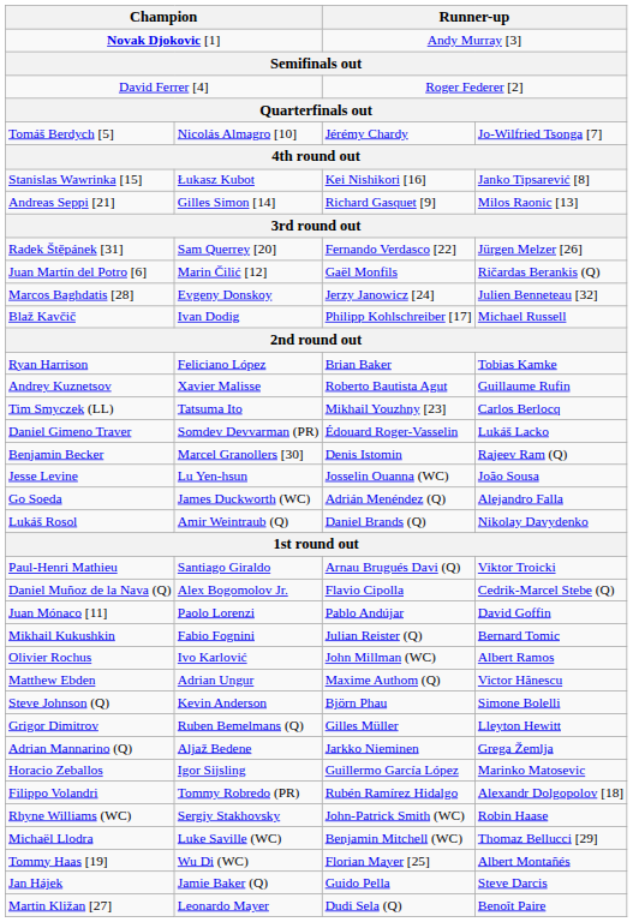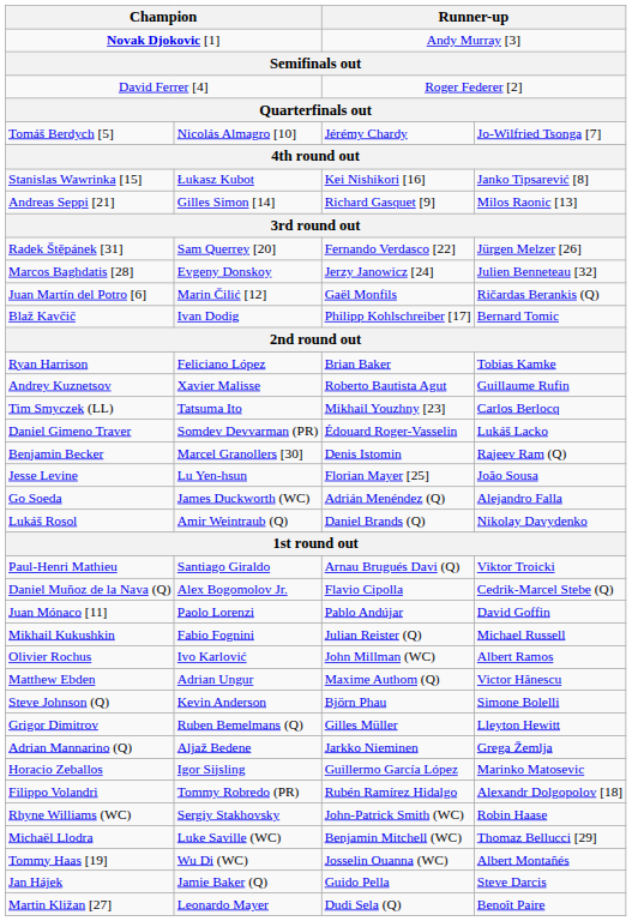 <table class="wikitable collapsible collapsed" style="font-size:90%">
 <tr style="font-size:110%">
 <th colspan="2"><strong>Champion</strong></th>
 <th colspan="2">Runner-up</th>
 </tr>
 <tr style="text-align:center;">
 <td colspan="2"> <strong><a href='#'>Novak Djokovic</a></strong> [1]</td>
 <td colspan="2"> <a href='#'>Andy Murray</a> [3]</td>
 </tr>
 <tr style="font-size:110%">
 <th colspan="4">Semifinals out</th>
 </tr>
 <tr style="text-align:center;">
 <td colspan="2"> <a href='#'>David Ferrer</a> [4]</td>
 <td colspan="2"> <a href='#'>Roger Federer</a> [2]</td>
 </tr>
 <tr style="font-size:110%">
 <th colspan="4">Quarterfinals out</th>
 </tr>
 <tr>
 <td> <a href='#'>Tomáš Berdych</a> [5]</td>
 <td> <a href='#'>Nicolás Almagro</a> [10]</td>
 <td> <a href='#'>Jérémy Chardy</a></td>
 <td> <a href='#'>Jo-Wilfried Tsonga</a> [7]</td>
 </tr>
 <tr style="font-size:110%">
 <th colspan="4">4th round out</th>
 </tr>
 <tr>
 <td> <a href='#'>Stanislas Wawrinka</a> [15]</td>
 <td> <a href='#'>Łukasz Kubot</a></td>
 <td> <a href='#'>Kei Nishikori</a> [16]</td>
 <td> <a href='#'>Janko Tipsarević</a> [8]</td>
 </tr>
 <tr>
 <td> <a href='#'>Andreas Seppi</a> [21]</td>
 <td> <a href='#'>Gilles Simon</a> [14]</td>
 <td> <a href='#'>Richard Gasquet</a> [9]</td>
 <td> <a href='#'>Milos Raonic</a> [13]</td>
 </tr>
 <tr style="font-size:110%">
 <th colspan="4">3rd round out</th>
 </tr>
 <tr>
 <td> <a href='#'>Radek Štěpánek</a> [31]</td>
 <td> <a href='#'>Sam Querrey</a> [20]</td>
 <td> <a href='#'>Fernando Verdasco</a> [22]</td>
 <td> <a href='#'>Jürgen Melzer</a> [26]</td>
 </tr>
 <tr>
+<td> <a href='#'>Marcos Baghdatis</a> [28]</td>
+<td> <a href='#'>Evgeny Donskoy</a></td>
+<td> <a href='#'>Jerzy Janowicz</a> [24]</td>
+<td> <a href='#'>Julien Benneteau</a> [32]</td>
+</tr>
+<tr>
 <td> <a href='#'>Juan Martín del Potro</a> [6]</td>
 <td> <a href='#'>Marin Čilić</a> [12]</td>
 <td> <a href='#'>Gaël Monfils</a></td>
 <td> <a href='#'>Ričardas Berankis</a> (Q)</td>
 </tr>
 <tr>
-<td> <a href='#'>Marcos Baghdatis</a> [28]</td>
-<td> <a href='#'>Evgeny Donskoy</a></td>
-<td> <a href='#'>Jerzy Janowicz</a> [24]</td>
-<td> <a href='#'>Julien Benneteau</a> [32]</td>
-</tr>
-<tr>
 <td> <a href='#'>Blaž Kavčič</a></td>
 <td> <a href='#'>Ivan Dodig</a></td>
 <td> <a href='#'>Philipp Kohlschreiber</a> [17]</td>
-<td> <a href='#'>Michael Russell</a></td>
+<td> <a href='#'>Bernard Tomic</a></td>
 </tr>
 <tr style="font-size:110%">
 <th colspan="4">2nd round out</th>
 </tr>
 <tr>
 <td> <a href='#'>Ryan Harrison</a></td>
 <td> <a href='#'>Feliciano López</a></td>
 <td> <a href='#'>Brian Baker</a></td>
 <td> <a href='#'>Tobias Kamke</a></td>
 </tr>
 <tr>
 <td> <a href='#'>Andrey Kuznetsov</a></td>
 <td> <a href='#'>Xavier Malisse</a></td>
 <td> <a href='#'>Roberto Bautista Agut</a></td>
 <td> <a href='#'>Guillaume Rufin</a></td>
 </tr>
 <tr>
 <td> <a href='#'>Tim Smyczek</a> (LL)</td>
 <td> <a href='#'>Tatsuma Ito</a></td>
 <td> <a href='#'>Mikhail Youzhny</a> [23]</td>
 <td> <a href='#'>Carlos Berlocq</a></td>
 </tr>
 <tr>
 <td> <a href='#'>Daniel Gimeno Traver</a></td>
 <td> <a href='#'>Somdev Devvarman</a> (PR)</td>
 <td> <a href='#'>Édouard Roger-Vasselin</a></td>
 <td> <a href='#'>Lukáš Lacko</a></td>
 </tr>
 <tr>
 <td> <a href='#'>Benjamin Becker</a></td>
 <td> <a href='#'>Marcel Granollers</a> [30]</td>
 <td> <a href='#'>Denis Istomin</a></td>
 <td> <a href='#'>Rajeev Ram</a> (Q)</td>
 </tr>
 <tr>
 <td> <a href='#'>Jesse Levine</a></td>
 <td> <a href='#'>Lu Yen-hsun</a></td>
-<td> <a href='#'>Josselin Ouanna</a> (WC)</td>
+<td> <a href='#'>Florian Mayer</a> [25]</td>
 <td> <a href='#'>João Sousa</a></td>
 </tr>
 <tr>
 <td> <a href='#'>Go Soeda</a></td>
 <td> <a href='#'>James Duckworth</a> (WC)</td>
 <td> <a href='#'>Adrián Menéndez</a> (Q)</td>
 <td> <a href='#'>Alejandro Falla</a></td>
 </tr>
 <tr>
 <td> <a href='#'>Lukáš Rosol</a></td>
 <td> <a href='#'>Amir Weintraub</a> (Q)</td>
 <td> <a href='#'>Daniel Brands</a> (Q)</td>
 <td> <a href='#'>Nikolay Davydenko</a></td>
 </tr>
 <tr style="font-size:110%">
 <th colspan="4">1st round out</th>
 </tr>
 <tr>
 <td> <a href='#'>Paul-Henri Mathieu</a></td>
 <td> <a href='#'>Santiago Giraldo</a></td>
 <td> <a href='#'>Arnau Brugués Davi</a> (Q)</td>
 <td> <a href='#'>Viktor Troicki</a></td>
 </tr>
 <tr>
 <td> <a href='#'>Daniel Muñoz de la Nava</a> (Q)</td>
 <td> <a href='#'>Alex Bogomolov Jr.</a></td>
 <td> <a href='#'>Flavio Cipolla</a></td>
 <td> <a href='#'>Cedrik-Marcel Stebe</a> (Q)</td>
 </tr>
 <tr>
 <td> <a href='#'>Juan Mónaco</a> [11]</td>
 <td> <a href='#'>Paolo Lorenzi</a></td>
 <td> <a href='#'>Pablo Andújar</a></td>
 <td> <a href='#'>David Goffin</a></td>
 </tr>
 <tr>
 <td> <a href='#'>Mikhail Kukushkin</a></td>
 <td> <a href='#'>Fabio Fognini</a></td>
 <td> <a href='#'>Julian Reister</a> (Q)</td>
-<td> <a href='#'>Bernard Tomic</a></td>
+<td> <a href='#'>Michael Russell</a></td>
 </tr>
 <tr>
 <td> <a href='#'>Olivier Rochus</a></td>
 <td> <a href='#'>Ivo Karlović</a></td>
 <td> <a href='#'>John Millman</a> (WC)</td>
 <td> <a href='#'>Albert Ramos</a></td>
 </tr>
 <tr>
 <td> <a href='#'>Matthew Ebden</a></td>
 <td> <a href='#'>Adrian Ungur</a></td>
 <td> <a href='#'>Maxime Authom</a> (Q)</td>
 <td> <a href='#'>Victor Hănescu</a></td>
 </tr>
 <tr>
 <td> <a href='#'>Steve Johnson</a> (Q)</td>
 <td> <a href='#'>Kevin Anderson</a></td>
 <td> <a href='#'>Björn Phau</a></td>
 <td> <a href='#'>Simone Bolelli</a></td>
 </tr>
 <tr>
 <td> <a href='#'>Grigor Dimitrov</a></td>
 <td> <a href='#'>Ruben Bemelmans</a> (Q)</td>
 <td> <a href='#'>Gilles Müller</a></td>
 <td> <a href='#'>Lleyton Hewitt</a></td>
 </tr>
 <tr>
 <td> <a href='#'>Adrian Mannarino</a> (Q)</td>
 <td> <a href='#'>Aljaž Bedene</a></td>
 <td> <a href='#'>Jarkko Nieminen</a></td>
 <td> <a href='#'>Grega Žemlja</a></td>
 </tr>
 <tr>
 <td> <a href='#'>Horacio Zeballos</a></td>
 <td> <a href='#'>Igor Sijsling</a></td>
 <td> <a href='#'>Guillermo García López</a></td>
 <td> <a href='#'>Marinko Matosevic</a></td>
 </tr>
 <tr>
 <td> <a href='#'>Filippo Volandri</a></td>
 <td> <a href='#'>Tommy Robredo</a> (PR)</td>
 <td> <a href='#'>Rubén Ramírez Hidalgo</a></td>
 <td> <a href='#'>Alexandr Dolgopolov</a> [18]</td>
 </tr>
 <tr>
 <td> <a href='#'>Rhyne Williams</a> (WC)</td>
 <td> <a href='#'>Sergiy Stakhovsky</a></td>
 <td> <a href='#'>John-Patrick Smith</a> (WC)</td>
 <td> <a href='#'>Robin Haase</a></td>
 </tr>
 <tr>
 <td> <a href='#'>Michaël Llodra</a></td>
 <td> <a href='#'>Luke Saville</a> (WC)</td>
 <td> <a href='#'>Benjamin Mitchell</a> (WC)</td>
 <td> <a href='#'>Thomaz Bellucci</a> [29]</td>
 </tr>
 <tr>
 <td> <a href='#'>Tommy Haas</a> [19]</td>
 <td> <a href='#'>Wu Di</a> (WC)</td>
-<td> <a href='#'>Florian Mayer</a> [25]</td>
+<td> <a href='#'>Josselin Ouanna</a> (WC)</td>
 <td> <a href='#'>Albert Montañés</a></td>
 </tr>
 <tr>
 <td> <a href='#'>Jan Hájek</a></td>
 <td> <a href='#'>Jamie Baker</a> (Q)</td>
 <td> <a href='#'>Guido Pella</a></td>
 <td> <a href='#'>Steve Darcis</a></td>
 </tr>
 <tr>
 <td> <a href='#'>Martin Kližan</a> [27]</td>
 <td> <a href='#'>Leonardo Mayer</a></td>
 <td> <a href='#'>Dudi Sela</a> (Q)</td>
 <td> <a href='#'>Benoît Paire</a></td>
 </tr>
 </table>
